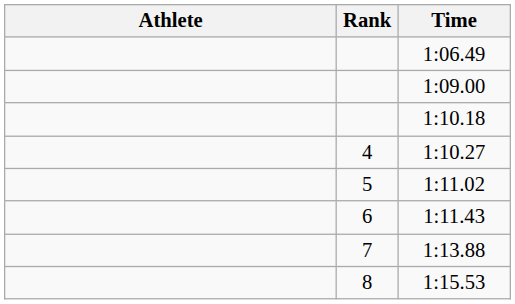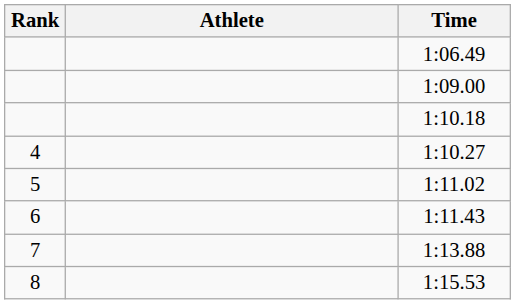 <table class=wikitable style="text-align:center">
 <tr>
+<th width=40>Rank</th>
 <th width=250>Athlete</th>
-<th width=40>Rank</th>
 <th width=80>Time</th>
 </tr>
 <tr>
+<td></td>
 <td align=left></td>
-<td></td>
 <td>1:06.49</td>
 </tr>
 <tr>
+<td></td>
 <td align=left></td>
-<td></td>
 <td>1:09.00</td>
 </tr>
 <tr>
+<td></td>
 <td align=left></td>
-<td></td>
 <td>1:10.18</td>
 </tr>
 <tr>
+<td>4</td>
 <td align=left></td>
-<td>4</td>
 <td>1:10.27</td>
 </tr>
 <tr>
+<td>5</td>
 <td align=left></td>
-<td>5</td>
 <td>1:11.02</td>
 </tr>
 <tr>
+<td>6</td>
 <td align=left></td>
-<td>6</td>
 <td>1:11.43</td>
 </tr>
 <tr>
+<td>7</td>
 <td align=left></td>
-<td>7</td>
 <td>1:13.88</td>
 </tr>
 <tr>
+<td>8</td>
 <td align=left></td>
-<td>8</td>
 <td>1:15.53</td>
 </tr>
 </table>
